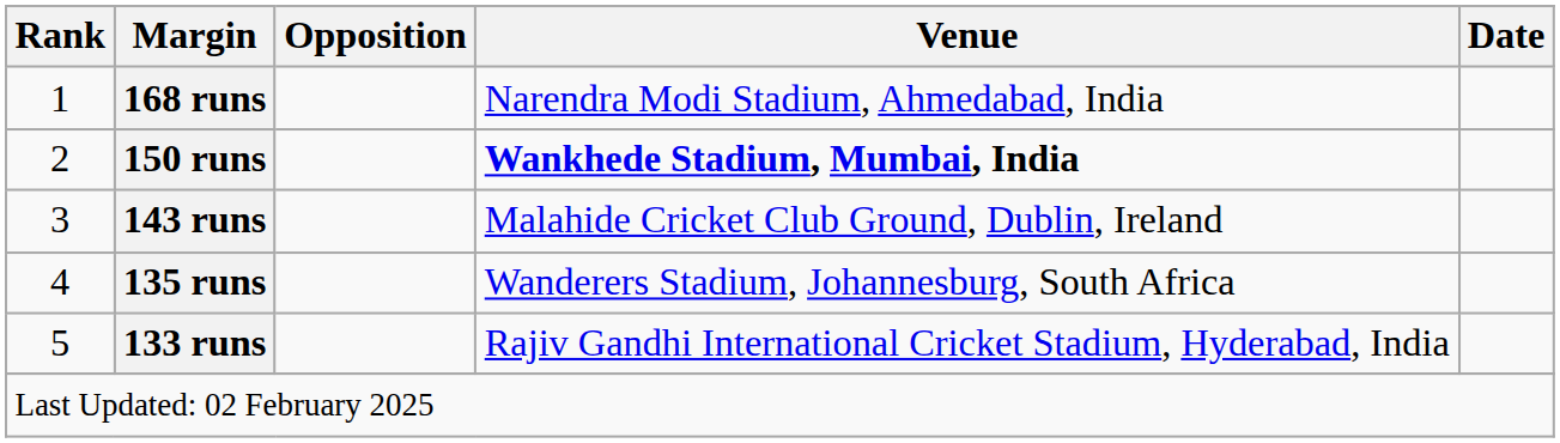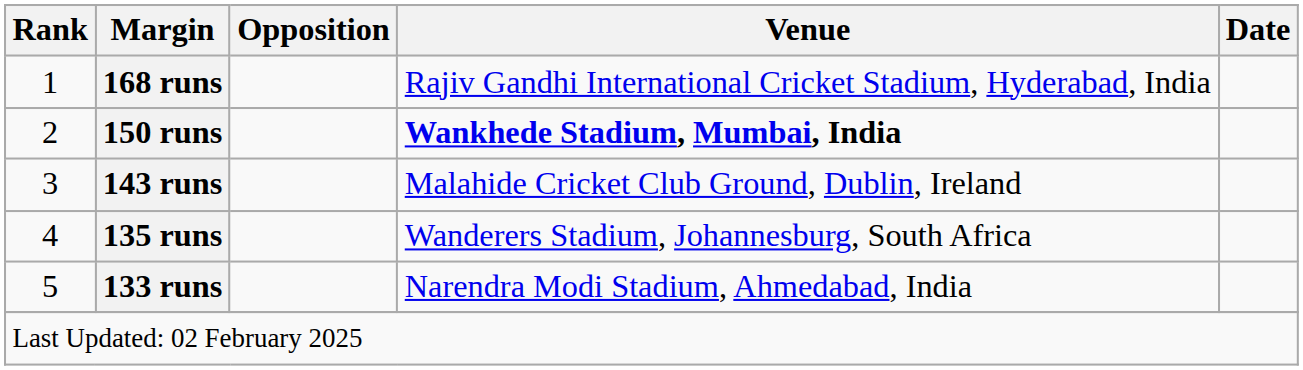 <table class="wikitable sortable">
 <tr>
 <th scope=col>Rank</th>
 <th scope=col>Margin</th>
 <th scope=col>Opposition</th>
 <th scope=col>Venue</th>
 <th scope=col>Date</th>
 </tr>
 <tr>
 <td align=center>1</td>
 <th scope=row style=text-align:center;>168 runs</th>
 <td></td>
-<td><a href='#'>Narendra Modi Stadium</a>, <a href='#'>Ahmedabad</a>, India</td>
+<td><a href='#'>Rajiv Gandhi International Cricket Stadium</a>, <a href='#'>Hyderabad</a>, India</td>
 <td></td>
 </tr>
 <tr>
 <td align=center>2</td>
 <th scope=row style=text-align:center;>150 runs</th>
 <td></td>
 <td><strong><a href='#'>Wankhede Stadium</a>, <a href='#'>Mumbai</a>, India</strong></td>
 <td></td>
 </tr>
 <tr>
 <td align=center>3</td>
 <th scope=row style=text-align:center;>143 runs</th>
 <td></td>
 <td><a href='#'>Malahide Cricket Club Ground</a>, <a href='#'>Dublin</a>, Ireland</td>
 <td></td>
 </tr>
 <tr>
 <td align=center>4</td>
 <th scope=row style=text-align:center;>135 runs</th>
 <td></td>
 <td><a href='#'>Wanderers Stadium</a>, <a href='#'>Johannesburg</a>, South Africa</td>
 <td></td>
 </tr>
 <tr>
 <td align=center>5</td>
 <th scope=row style=text-align:center;>133 runs</th>
 <td></td>
-<td><a href='#'>Rajiv Gandhi International Cricket Stadium</a>, <a href='#'>Hyderabad</a>, India</td>
+<td><a href='#'>Narendra Modi Stadium</a>, <a href='#'>Ahmedabad</a>, India</td>
 <td></td>
 </tr>
 <tr>
 </tr>
 <tr class=sortbottom>
 <td colspan=6><small>Last Updated: 02 February 2025</small></td>
 </tr>
 </table>
